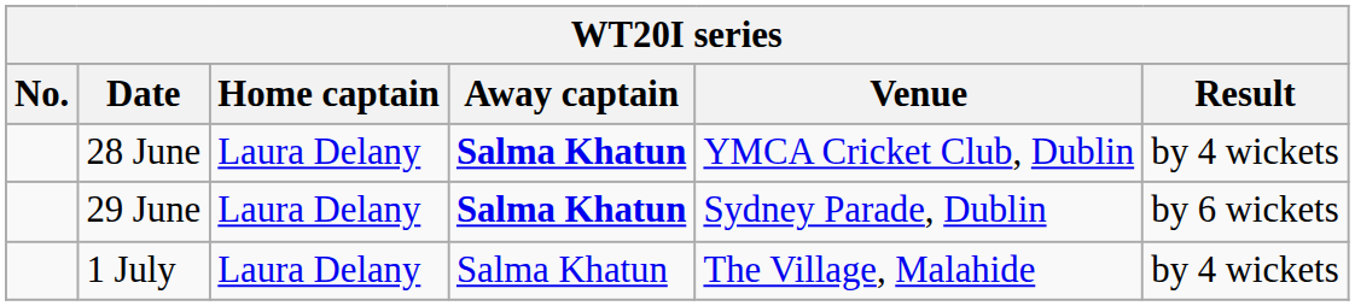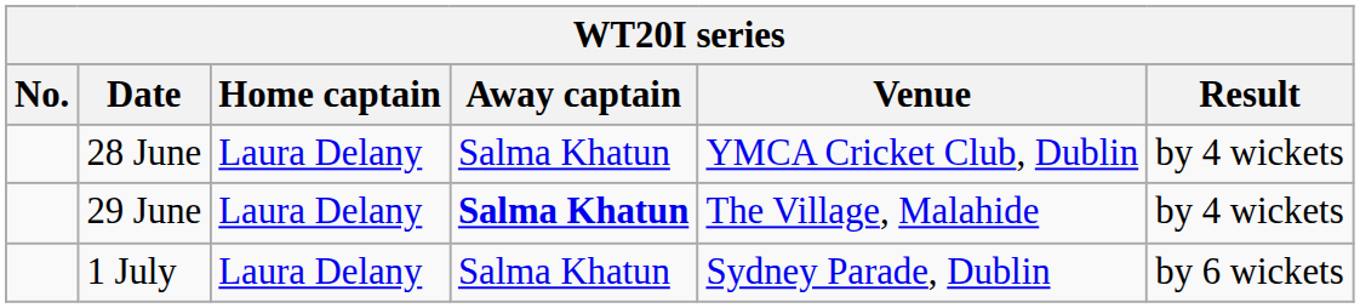 <table class="wikitable">
 <tr>
 <th colspan="9">WT20I series</th>
 </tr>
 <tr>
 <th>No.</th>
 <th>Date</th>
 <th>Home captain</th>
 <th>Away captain</th>
 <th>Venue</th>
 <th>Result</th>
 </tr>
 <tr>
 <td></td>
 <td>28 June</td>
 <td><a href='#'>Laura Delany</a></td>
-<td><strong><a href='#'>Salma Khatun</a></strong></td>
+<td><a href='#'>Salma Khatun</a></td>
 <td><a href='#'>YMCA Cricket Club</a>, <a href='#'>Dublin</a></td>
 <td> by 4 wickets</td>
 </tr>
 <tr>
 <td></td>
 <td>29 June</td>
 <td><a href='#'>Laura Delany</a></td>
 <td><strong><a href='#'>Salma Khatun</a></strong></td>
-<td><a href='#'>Sydney Parade</a>, <a href='#'>Dublin</a></td>
-<td> by 6 wickets</td>
+<td><a href='#'>The Village</a>, <a href='#'>Malahide</a></td>
+<td> by 4 wickets</td>
 </tr>
 <tr>
 <td></td>
 <td>1 July</td>
 <td><a href='#'>Laura Delany</a></td>
 <td><a href='#'>Salma Khatun</a></td>
-<td><a href='#'>The Village</a>, <a href='#'>Malahide</a></td>
-<td> by 4 wickets</td>
+<td><a href='#'>Sydney Parade</a>, <a href='#'>Dublin</a></td>
+<td> by 6 wickets</td>
 </tr>
 </table>
